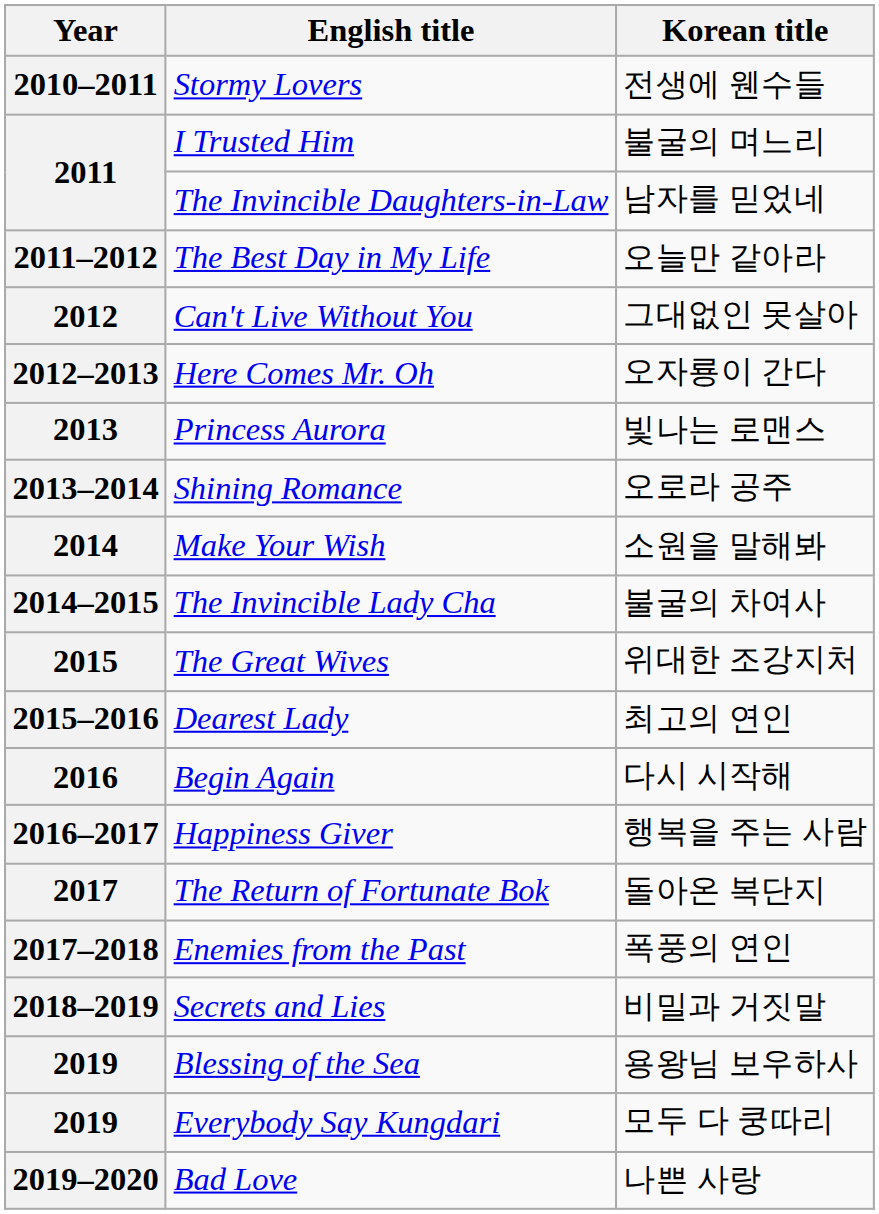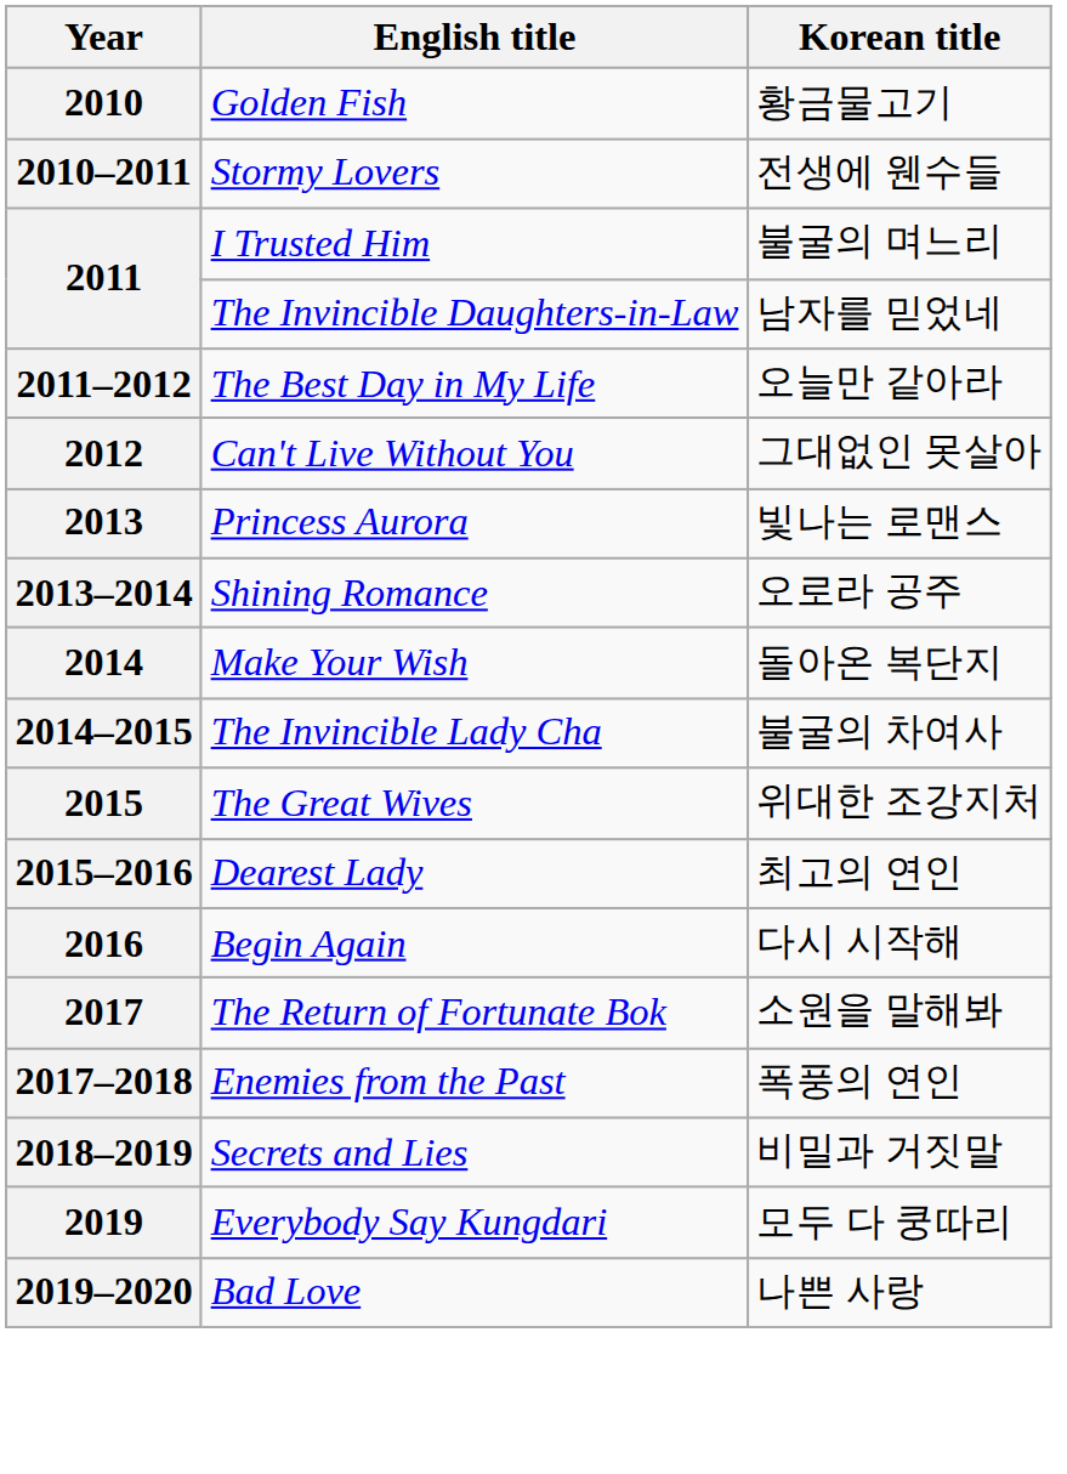 <table class="wikitable sortable plainrowheaders">
 <tr>
 <th scope="col">Year</th>
 <th scope="col">English title</th>
 <th scope="col">Korean title</th>
+</tr>
+<tr>
+<th scope="row">2010</th>
+<td><em><a href='#'>Golden Fish</a></em></td>
+<td>황금물고기</td>
 </tr>
 <tr>
 <th scope="row">2010–2011</th>
 <td><em><a href='#'>Stormy Lovers</a></em></td>
 <td>전생에 웬수들</td>
 </tr>
 <tr>
 <th scope="row" rowspan="2">2011</th>
 <td><em><a href='#'>I Trusted Him</a></em></td>
 <td>불굴의 며느리</td>
 </tr>
 <tr>
 <td><em><a href='#'>The Invincible Daughters-in-Law</a></em></td>
 <td>남자를 믿었네</td>
 </tr>
 <tr>
 <th scope="row">2011–2012</th>
 <td><em><a href='#'>The Best Day in My Life</a></em></td>
 <td>오늘만 같아라</td>
 </tr>
 <tr>
 <th scope="row">2012</th>
 <td><em><a href='#'>Can't Live Without You</a></em></td>
 <td>그대없인 못살아</td>
 </tr>
 <tr>
-<th scope="row">2012–2013</th>
-<td><em><a href='#'>Here Comes Mr. Oh</a></em></td>
-<td>오자룡이 간다</td>
-</tr>
-<tr>
 <th scope="row">2013</th>
 <td><em><a href='#'>Princess Aurora</a></em></td>
 <td>빛나는 로맨스</td>
 </tr>
 <tr>
 <th scope="row">2013–2014</th>
 <td><em><a href='#'>Shining Romance</a></em></td>
 <td>오로라 공주</td>
 </tr>
 <tr>
 <th scope="row">2014</th>
 <td><em><a href='#'>Make Your Wish</a></em></td>
-<td>소원을 말해봐</td>
+<td>돌아온 복단지</td>
 </tr>
 <tr>
 <th scope="row">2014–2015</th>
 <td><em><a href='#'>The Invincible Lady Cha</a></em></td>
 <td>불굴의 차여사</td>
 </tr>
 <tr>
 <th scope="row">2015</th>
 <td><em><a href='#'>The Great Wives</a></em></td>
 <td>위대한 조강지처</td>
 </tr>
 <tr>
 <th scope="row">2015–2016</th>
 <td><em><a href='#'>Dearest Lady</a></em></td>
 <td>최고의 연인</td>
 </tr>
 <tr>
 <th scope="row">2016</th>
 <td><em><a href='#'>Begin Again</a></em></td>
 <td>다시 시작해</td>
 </tr>
 <tr>
-<th scope="row">2016–2017</th>
-<td><em><a href='#'>Happiness Giver</a></em></td>
-<td>행복을 주는 사람</td>
-</tr>
-<tr>
 <th scope="row">2017</th>
 <td><em><a href='#'>The Return of Fortunate Bok</a></em></td>
-<td>돌아온 복단지</td>
+<td>소원을 말해봐</td>
 </tr>
 <tr>
 <th scope="row">2017–2018</th>
 <td><em><a href='#'>Enemies from the Past</a></em></td>
 <td>폭풍의 연인</td>
 </tr>
 <tr>
 <th scope="row">2018–2019</th>
 <td><em><a href='#'>Secrets and Lies</a></em></td>
 <td>비밀과 거짓말</td>
 </tr>
 <tr>
 <th scope="row">2019</th>
-<td><em><a href='#'>Blessing of the Sea</a></em></td>
-<td>용왕님 보우하사</td>
-</tr>
-<tr>
-<th scope="row">2019</th>
 <td><em><a href='#'>Everybody Say Kungdari</a></em></td>
 <td>모두 다 쿵따리</td>
 </tr>
 <tr>
 <th scope="row">2019–2020</th>
 <td><em><a href='#'>Bad Love</a></em></td>
 <td>나쁜 사랑</td>
 </tr>
 </table>
